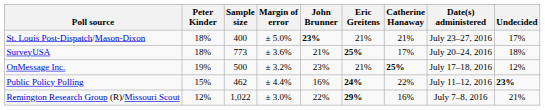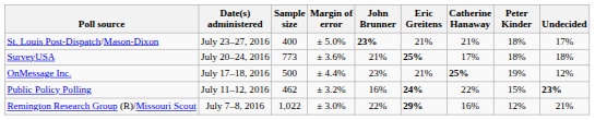 <table class="wikitable" style="font-size:90%;">
 <tr valign= bottom>
 <th>Poll source</th>
-<th style="width:60px;">Peter<br>Kinder</th>
+<th>Date(s)<br>administered</th>
 <th>Sample<br>size</th>
 <th>Margin of<br>error</th>
 <th style="width:60px;">John<br>Brunner</th>
 <th style="width:60px;">Eric<br>Greitens</th>
 <th style="width:60px;">Catherine<br>Hanaway</th>
-<th>Date(s)<br>administered</th>
+<th style="width:60px;">Peter<br>Kinder</th>
 <th style="width:60px;">Undecided</th>
 </tr>
 <tr>
 <td><a href='#'>St. Louis Post-Dispatch</a>/<a href='#'>Mason-Dixon</a></td>
-<td align=center>18%</td>
+<td align=center>July 23–27, 2016</td>
 <td align=center>400</td>
 <td align=center>± 5.0%</td>
 <td><strong>23%</strong></td>
 <td align=center>21%</td>
 <td align=center>21%</td>
-<td align=center>July 23–27, 2016</td>
+<td align=center>18%</td>
 <td align=center>17%</td>
 </tr>
 <tr>
 <td><a href='#'>SurveyUSA</a></td>
-<td align=center>18%</td>
+<td align=center>July 20–24, 2016</td>
 <td align=center>773</td>
 <td align=center>± 3.6%</td>
 <td align=center>21%</td>
 <td><strong>25%</strong></td>
 <td align=center>17%</td>
-<td align=center>July 20–24, 2016</td>
+<td align=center>18%</td>
 <td align=center>18%</td>
 </tr>
 <tr>
 <td><a href='#'>OnMessage Inc.</a></td>
-<td align=center>19%</td>
+<td align=center>July 17–18, 2016</td>
 <td align=center>500</td>
-<td align=center>± 3.2%</td>
+<td align=center>± 4.4%</td>
 <td align=center>23%</td>
 <td align=center>21%</td>
 <td><strong>25%</strong></td>
-<td align=center>July 17–18, 2016</td>
+<td align=center>19%</td>
 <td align=center>12%</td>
 </tr>
 <tr>
 <td><a href='#'>Public Policy Polling</a></td>
-<td align=center>15%</td>
+<td align=center>July 11–12, 2016</td>
 <td align=center>462</td>
-<td align=center>± 4.4%</td>
+<td align=center>± 3.2%</td>
 <td align=center>16%</td>
 <td><strong>24%</strong></td>
 <td align=center>22%</td>
-<td align=center>July 11–12, 2016</td>
+<td align=center>15%</td>
 <td><strong>23%</strong></td>
 </tr>
 <tr>
 <td><a href='#'>Remington Research Group</a> (R)/<a href='#'>Missouri Scout</a></td>
-<td align=center>12%</td>
+<td align=center>July 7–8, 2016</td>
 <td align=center>1,022</td>
 <td align=center>± 3.0%</td>
 <td align=center>22%</td>
 <td><strong>29%</strong></td>
 <td align=center>16%</td>
-<td align=center>July 7–8, 2016</td>
+<td align=center>12%</td>
 <td align=center>21%</td>
 </tr>
 </table>
